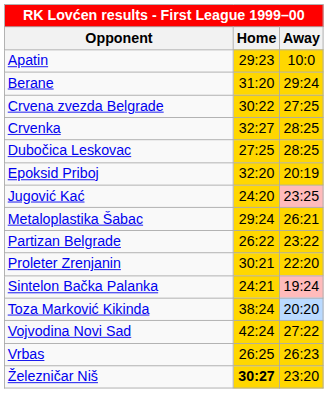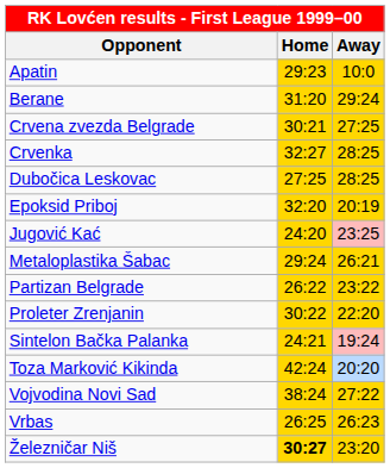 <table class="wikitable" style="text-align:center">
 <tr>
 <th colspan=10 style="background:red;color:white;">RK Lovćen results - First League 1999–00</th>
 </tr>
 <tr>
 <th width=250>Opponent</th>
 <th>Home</th>
 <th>Away</th>
 </tr>
 <tr>
 <td align=left><a href='#'>Apatin</a></td>
 <td style="background:gold">29:23</td>
 <td style="background:gold">10:0</td>
 </tr>
 <tr>
 <td align=left><a href='#'>Berane</a></td>
 <td style="background:gold">31:20</td>
 <td style="background:gold">29:24</td>
 </tr>
 <tr>
 <td align=left><a href='#'>Crvena zvezda Belgrade</a></td>
-<td style="background:gold">30:22</td>
+<td style="background:gold">30:21</td>
 <td style="background:gold">27:25</td>
 </tr>
 <tr>
 <td align=left><a href='#'>Crvenka</a></td>
 <td style="background:gold">32:27</td>
 <td style="background:gold">28:25</td>
 </tr>
 <tr>
 <td align=left><a href='#'>Dubočica Leskovac</a></td>
 <td style="background:gold">27:25</td>
 <td style="background:gold">28:25</td>
 </tr>
 <tr>
 <td align=left><a href='#'>Epoksid Priboj</a></td>
 <td style="background:gold">32:20</td>
 <td style="background:gold">20:19</td>
 </tr>
 <tr>
 <td align=left><a href='#'>Jugović Kać</a></td>
 <td style="background:gold">24:20</td>
 <td style="background:#ffbbbb;">23:25</td>
 </tr>
 <tr>
 <td align=left><a href='#'>Metaloplastika Šabac</a></td>
 <td style="background:gold">29:24</td>
 <td style="background:gold">26:21</td>
 </tr>
 <tr>
 <td align=left><a href='#'>Partizan Belgrade</a></td>
 <td style="background:gold">26:22</td>
 <td style="background:gold">23:22</td>
 </tr>
 <tr>
 <td align=left><a href='#'>Proleter Zrenjanin</a></td>
-<td style="background:gold">30:21</td>
+<td style="background:gold">30:22</td>
 <td style="background:gold">22:20</td>
 </tr>
 <tr>
 <td align=left><a href='#'>Sintelon Bačka Palanka</a></td>
 <td style="background:gold">24:21</td>
 <td style="background:#ffbbbb;">19:24</td>
 </tr>
 <tr>
 <td align=left><a href='#'>Toza Marković Kikinda</a></td>
-<td style="background:gold">38:24</td>
+<td style="background:gold">42:24</td>
 <td style="background:#badaff">20:20</td>
 </tr>
 <tr>
 <td align=left><a href='#'>Vojvodina Novi Sad</a></td>
-<td style="background:gold">42:24</td>
+<td style="background:gold">38:24</td>
 <td style="background:gold">27:22</td>
 </tr>
 <tr>
 <td align=left><a href='#'>Vrbas</a></td>
 <td style="background:gold">26:25</td>
 <td style="background:gold">26:23</td>
 </tr>
 <tr>
 <td align=left><a href='#'>Železničar Niš</a></td>
 <td style="background:gold"><strong>30:27</strong></td>
 <td style="background:gold">23:20</td>
 </tr>
 </table>
